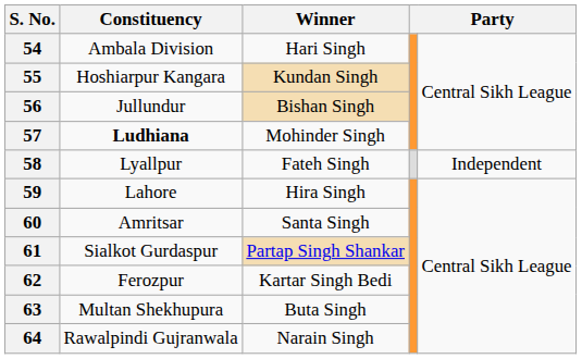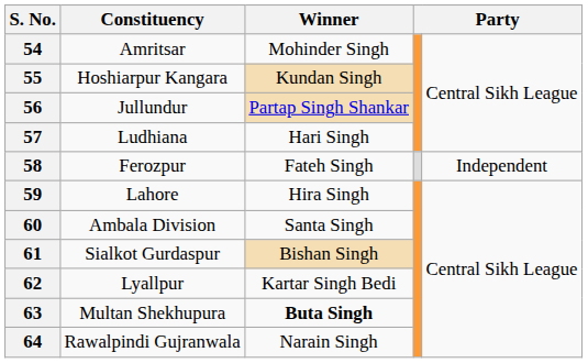 <table class="wikitable" style="text-align:center">
 <tr>
 <th>S. No.</th>
 <th>Constituency</th>
 <th>Winner</th>
 <th colspan=2>Party</th>
 </tr>
 <tr>
 <th>54</th>
-<td>Ambala Division</td>
-<td>Hari Singh</td>
+<td>Amritsar</td>
+<td>Mohinder Singh</td>
 <td bgcolor=#FF9933 rowspan=4></td>
 <td rowspan=4>Central Sikh League</td>
 </tr>
 <tr>
 <th>55</th>
 <td>Hoshiarpur Kangara</td>
 <td bgcolor=wheat>Kundan Singh</td>
 </tr>
 <tr>
 <th>56</th>
 <td>Jullundur</td>
-<td bgcolor=wheat>Bishan Singh</td>
+<td bgcolor=wheat><a href='#'>Partap Singh Shankar</a></td>
 </tr>
 <tr>
 <th>57</th>
-<td><strong>Ludhiana</strong></td>
-<td>Mohinder Singh</td>
+<td>Ludhiana</td>
+<td>Hari Singh</td>
 </tr>
 <tr>
 <th>58</th>
-<td>Lyallpur</td>
+<td>Ferozpur</td>
 <td>Fateh Singh</td>
 <td bgcolor=#DDDDDD></td>
 <td>Independent</td>
 </tr>
 <tr>
 <th>59</th>
 <td>Lahore</td>
 <td>Hira Singh</td>
 <td bgcolor=#FF9933 rowspan=6></td>
 <td rowspan=6>Central Sikh League</td>
 </tr>
 <tr>
 <th>60</th>
-<td>Amritsar</td>
+<td>Ambala Division</td>
 <td>Santa Singh</td>
 </tr>
 <tr>
 <th>61</th>
 <td>Sialkot Gurdaspur</td>
-<td bgcolor=wheat><a href='#'>Partap Singh Shankar</a></td>
+<td bgcolor=wheat>Bishan Singh</td>
 </tr>
 <tr>
 <th>62</th>
-<td>Ferozpur</td>
+<td>Lyallpur</td>
 <td>Kartar Singh Bedi</td>
 </tr>
 <tr>
 <th>63</th>
 <td>Multan Shekhupura</td>
-<td>Buta Singh</td>
+<td><strong>Buta Singh</strong></td>
 </tr>
 <tr>
 <th>64</th>
 <td>Rawalpindi Gujranwala</td>
 <td>Narain Singh</td>
 </tr>
 </table>
